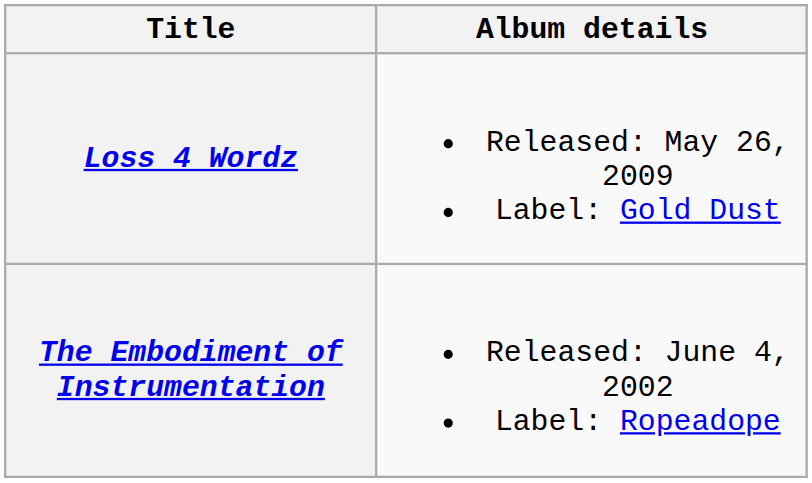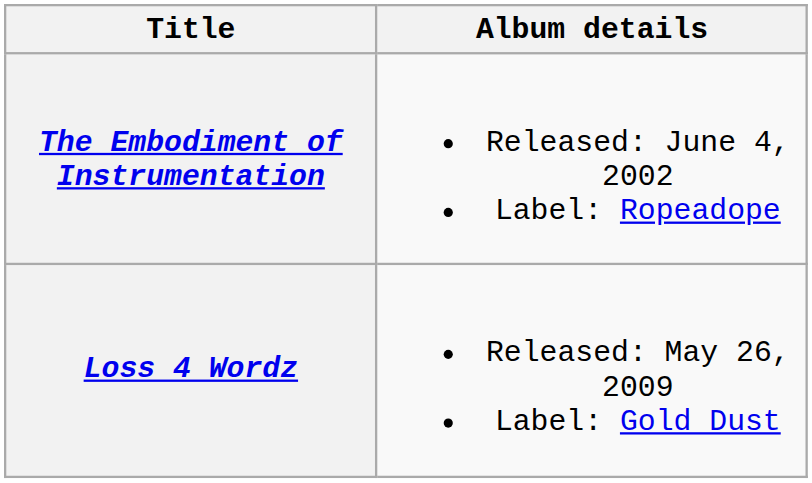 <table class="wikitable plainrowheaders" style="text-align:center;" border="1">
 <tr>
 <th scope="col" style="width:12em;">Title</th>
 <th scope="col" style="width:14em;">Album details</th>
 </tr>
 <tr>
+<th scope="row"><em><a href='#'>The Embodiment of Instrumentation</a></em></th>
+<td><br><ul><li>Released: June 4, 2002</li><li>Label: <a href='#'>Ropeadope</a></li></ul></td>
+</tr>
+<tr>
 <th scope="row"><em><a href='#'>Loss 4 Wordz</a></em></th>
 <td><br><ul><li>Released: May 26, 2009</li><li>Label: <a href='#'>Gold Dust</a></li></ul></td>
 </tr>
-<tr>
-<th scope="row"><em><a href='#'>The Embodiment of Instrumentation</a></em></th>
-<td><br><ul><li>Released: June 4, 2002</li><li>Label: <a href='#'>Ropeadope</a></li></ul></td>
-</tr>
 </table>
